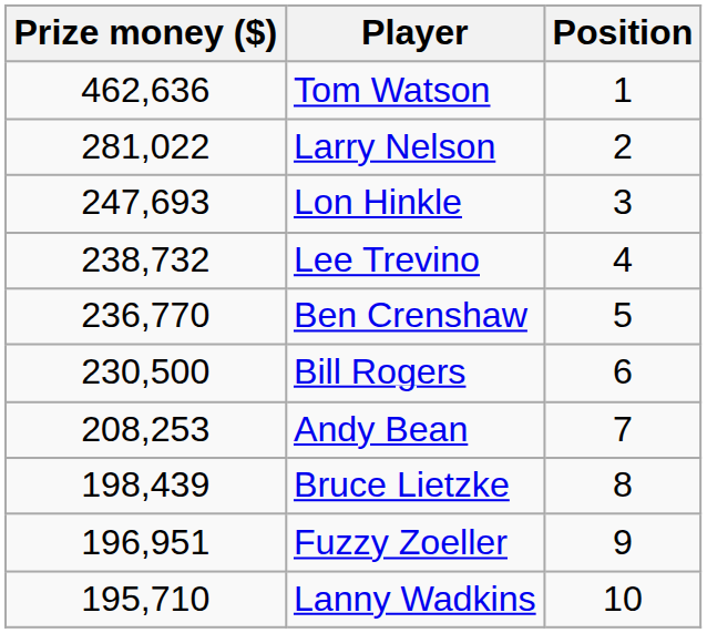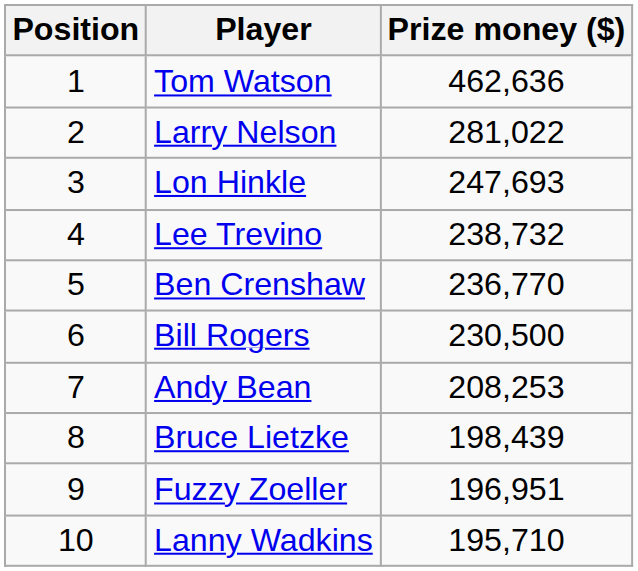 <table class="wikitable">
 <tr>
+<th>Position</th>
+<th>Player</th>
 <th>Prize money ($)</th>
-<th>Player</th>
-<th>Position</th>
 </tr>
 <tr>
+<td align=center>1</td>
+<td> <a href='#'>Tom Watson</a></td>
 <td align=center>462,636</td>
-<td> <a href='#'>Tom Watson</a></td>
-<td align=center>1</td>
 </tr>
 <tr>
+<td align=center>2</td>
+<td> <a href='#'>Larry Nelson</a></td>
 <td align=center>281,022</td>
-<td> <a href='#'>Larry Nelson</a></td>
-<td align=center>2</td>
 </tr>
 <tr>
+<td align=center>3</td>
+<td> <a href='#'>Lon Hinkle</a></td>
 <td align=center>247,693</td>
-<td> <a href='#'>Lon Hinkle</a></td>
-<td align=center>3</td>
 </tr>
 <tr>
+<td align=center>4</td>
+<td> <a href='#'>Lee Trevino</a></td>
 <td align=center>238,732</td>
-<td> <a href='#'>Lee Trevino</a></td>
-<td align=center>4</td>
 </tr>
 <tr>
+<td align=center>5</td>
+<td> <a href='#'>Ben Crenshaw</a></td>
 <td align=center>236,770</td>
-<td> <a href='#'>Ben Crenshaw</a></td>
-<td align=center>5</td>
 </tr>
 <tr>
+<td align=center>6</td>
+<td> <a href='#'>Bill Rogers</a></td>
 <td align=center>230,500</td>
-<td> <a href='#'>Bill Rogers</a></td>
-<td align=center>6</td>
 </tr>
 <tr>
+<td align=center>7</td>
+<td> <a href='#'>Andy Bean</a></td>
 <td align=center>208,253</td>
-<td> <a href='#'>Andy Bean</a></td>
-<td align=center>7</td>
 </tr>
 <tr>
+<td align=center>8</td>
+<td> <a href='#'>Bruce Lietzke</a></td>
 <td align=center>198,439</td>
-<td> <a href='#'>Bruce Lietzke</a></td>
-<td align=center>8</td>
 </tr>
 <tr>
+<td align=center>9</td>
+<td> <a href='#'>Fuzzy Zoeller</a></td>
 <td align=center>196,951</td>
-<td> <a href='#'>Fuzzy Zoeller</a></td>
-<td align=center>9</td>
 </tr>
 <tr>
+<td align=center>10</td>
+<td> <a href='#'>Lanny Wadkins</a></td>
 <td align=center>195,710</td>
-<td> <a href='#'>Lanny Wadkins</a></td>
-<td align=center>10</td>
 </tr>
 </table>
